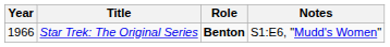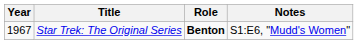 <table class="wikitable">
 <tr>
 <th>Year</th>
 <th>Title</th>
 <th>Role</th>
 <th>Notes</th>
 </tr>
 <tr>
-<td>1966</td>
+<td>1967</td>
 <td><em><a href='#'>Star Trek: The Original Series</a></em></td>
 <td><strong>Benton</strong></td>
 <td>S1:E6, "<a href='#'>Mudd's Women</a>"</td>
 </tr>
 </table>
